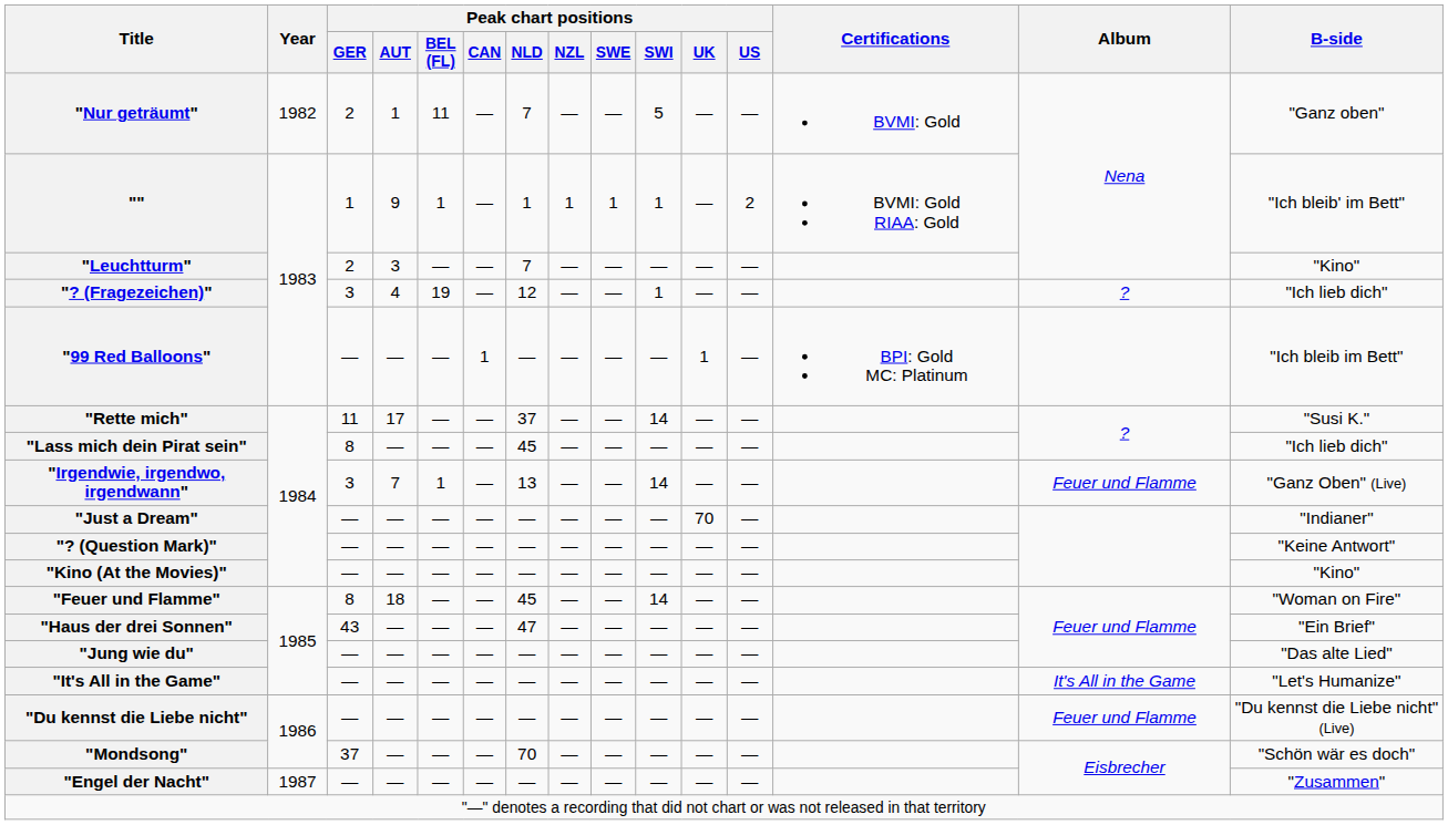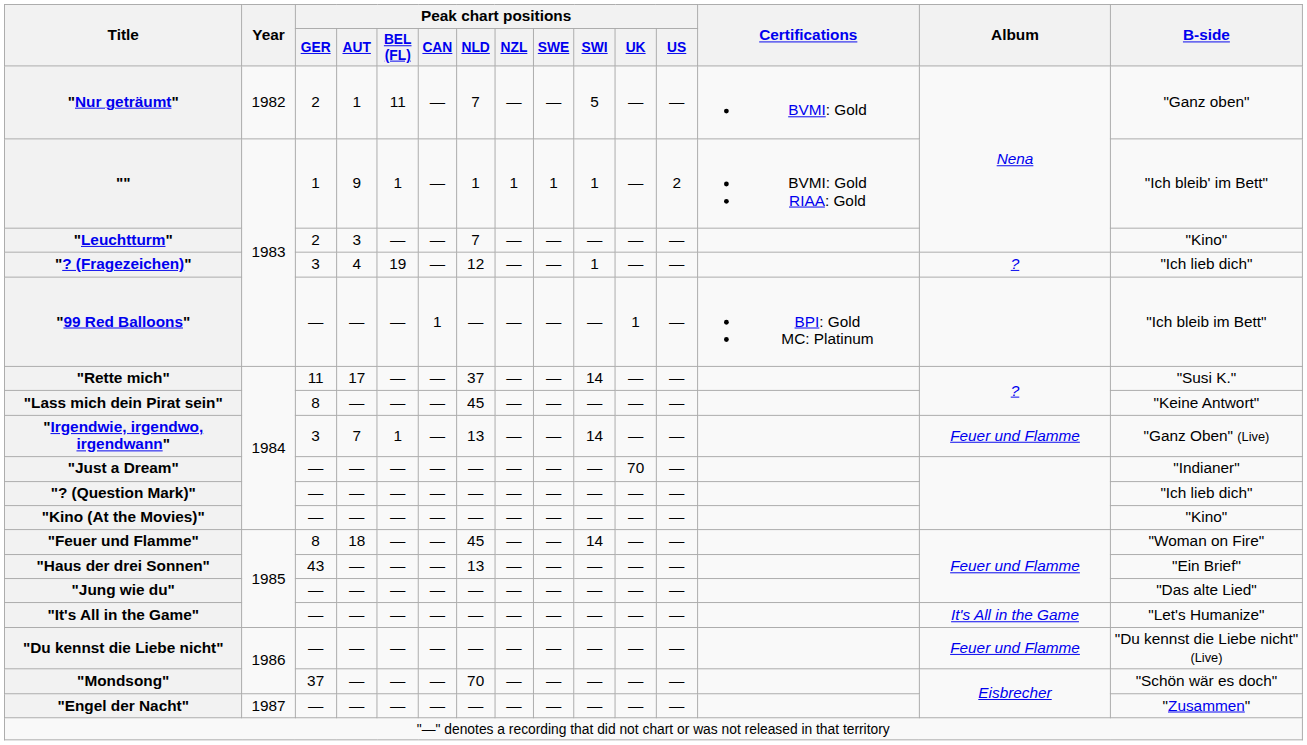 <table class="wikitable plainrowheaders" style="text-align:center;">
 <tr>
 <th scope="col" rowspan="2" style="width:15em;">Title</th>
 <th scope="col" rowspan="2" style="width:3em;">Year</th>
 <th scope="col" colspan="10">Peak chart positions</th>
 <th scope="col" rowspan="2" style="width:14em;"><a href='#'>Certifications</a></th>
 <th scope="col" rowspan="2" style="width:12em;">Album</th>
 <th scope="col" rowspan="2" style="width:12em;"><a href='#'>B-side</a></th>
 </tr>
 <tr>
 <th scope="col" style="width:2.5em;font-size:90%;"><a href='#'>GER</a><br></th>
 <th scope="col" style="width:2.5em;font-size:90%;"><a href='#'>AUT</a><br></th>
 <th scope="col" style="width:2.5em;font-size:90%;"><a href='#'>BEL<br>(FL)</a><br></th>
 <th scope="col" style="width:2.3em;font-size:90%;"><a href='#'>CAN</a><br></th>
 <th scope="col" style="width:2.3em;font-size:90%;"><a href='#'>NLD</a><br></th>
 <th scope="col" style="width:2.3em;font-size:90%;"><a href='#'>NZL</a><br></th>
 <th scope="col" style="width:2.5em;font-size:90%;"><a href='#'>SWE</a><br></th>
 <th scope="col" style="width:2.5em;font-size:90%;"><a href='#'>SWI</a><br></th>
 <th scope="col" style="width:2.5em;font-size:90%;"><a href='#'>UK</a><br></th>
 <th scope="col" style="width:2.5em;font-size:90%;"><a href='#'>US</a><br></th>
 </tr>
 <tr>
 <th scope="row">"<a href='#'>Nur geträumt</a>"</th>
 <td>1982</td>
 <td>2</td>
 <td>1</td>
 <td>11</td>
 <td>—</td>
 <td>7</td>
 <td>—</td>
 <td>—</td>
 <td>5</td>
 <td>—</td>
 <td>—</td>
 <td><br><ul><li><a href='#'>BVMI</a>: Gold</li></ul></td>
 <td rowspan="3"><em><a href='#'>Nena</a></em></td>
 <td>"Ganz oben"</td>
 </tr>
 <tr>
 <th scope="row">""</th>
 <td rowspan="4">1983</td>
 <td>1</td>
 <td>9</td>
 <td>1</td>
 <td>—</td>
 <td>1</td>
 <td>1</td>
 <td>1</td>
 <td>1</td>
 <td>—</td>
 <td>2</td>
 <td><br><ul><li>BVMI: Gold</li><li><a href='#'>RIAA</a>: Gold</li></ul></td>
 <td>"Ich bleib' im Bett"</td>
 </tr>
 <tr>
 <th scope="row">"<a href='#'>Leuchtturm</a>"</th>
 <td>2</td>
 <td>3</td>
 <td>—</td>
 <td>—</td>
 <td>7</td>
 <td>—</td>
 <td>—</td>
 <td>—</td>
 <td>—</td>
 <td>—</td>
 <td></td>
 <td>"Kino"</td>
 </tr>
 <tr>
 <th scope="row">"<a href='#'>? (Fragezeichen)</a>"</th>
 <td>3</td>
 <td>4</td>
 <td>19</td>
 <td>—</td>
 <td>12</td>
 <td>—</td>
 <td>—</td>
 <td>1</td>
 <td>—</td>
 <td>—</td>
 <td></td>
 <td><em><a href='#'>?</a></em></td>
 <td>"Ich lieb dich"</td>
 </tr>
 <tr>
 <th scope="row">"<a href='#'>99 Red Balloons</a>"</th>
 <td>—</td>
 <td>—</td>
 <td>—</td>
 <td>1</td>
 <td>—</td>
 <td>—</td>
 <td>—</td>
 <td>—</td>
 <td>1</td>
 <td>—</td>
 <td><br><ul><li><a href='#'>BPI</a>: Gold</li><li>MC: Platinum</li></ul></td>
 <td></td>
 <td>"Ich bleib im Bett"</td>
 </tr>
 <tr>
 <th scope="row">"Rette mich"</th>
 <td rowspan="6">1984</td>
 <td>11</td>
 <td>17</td>
 <td>—</td>
 <td>—</td>
 <td>37</td>
 <td>—</td>
 <td>—</td>
 <td>14</td>
 <td>—</td>
 <td>—</td>
 <td></td>
 <td rowspan="2"><em><a href='#'>?</a></em></td>
 <td>"Susi K."</td>
 </tr>
 <tr>
 <th scope="row">"Lass mich dein Pirat sein"</th>
 <td>8</td>
 <td>—</td>
 <td>—</td>
 <td>—</td>
 <td>45</td>
 <td>—</td>
 <td>—</td>
 <td>—</td>
 <td>—</td>
 <td>—</td>
 <td></td>
-<td>"Ich lieb dich"</td>
+<td>"Keine Antwort"</td>
 </tr>
 <tr>
 <th scope="row">"<a href='#'>Irgendwie, irgendwo, irgendwann</a>"</th>
 <td>3</td>
 <td>7</td>
 <td>1</td>
 <td>—</td>
 <td>13</td>
 <td>—</td>
 <td>—</td>
 <td>14</td>
 <td>—</td>
 <td>—</td>
 <td></td>
 <td><em><a href='#'>Feuer und Flamme</a></em></td>
 <td>"Ganz Oben" <small>(Live)</small></td>
 </tr>
 <tr>
 <th scope="row">"Just a Dream"</th>
 <td>—</td>
 <td>—</td>
 <td>—</td>
 <td>—</td>
 <td>—</td>
 <td>—</td>
 <td>—</td>
 <td>—</td>
 <td>70</td>
 <td>—</td>
 <td></td>
 <td rowspan="3"></td>
 <td>"Indianer"</td>
 </tr>
 <tr>
 <th scope="row">"? (Question Mark)"</th>
 <td>—</td>
 <td>—</td>
 <td>—</td>
 <td>—</td>
 <td>—</td>
 <td>—</td>
 <td>—</td>
 <td>—</td>
 <td>—</td>
 <td>—</td>
 <td></td>
-<td>"Keine Antwort"</td>
+<td>"Ich lieb dich"</td>
 </tr>
 <tr>
 <th scope="row">"Kino (At the Movies)"</th>
 <td>—</td>
 <td>—</td>
 <td>—</td>
 <td>—</td>
 <td>—</td>
 <td>—</td>
 <td>—</td>
 <td>—</td>
 <td>—</td>
 <td>—</td>
 <td></td>
 <td>"Kino"</td>
 </tr>
 <tr>
 <th scope="row">"Feuer und Flamme"</th>
 <td rowspan="4">1985</td>
 <td>8</td>
 <td>18</td>
 <td>—</td>
 <td>—</td>
 <td>45</td>
 <td>—</td>
 <td>—</td>
 <td>14</td>
 <td>—</td>
 <td>—</td>
 <td></td>
 <td rowspan="3"><em><a href='#'>Feuer und Flamme</a></em></td>
 <td>"Woman on Fire"</td>
 </tr>
 <tr>
 <th scope="row">"Haus der drei Sonnen"</th>
 <td>43</td>
 <td>—</td>
 <td>—</td>
 <td>—</td>
-<td>47</td>
+<td>13</td>
 <td>—</td>
 <td>—</td>
 <td>—</td>
 <td>—</td>
 <td>—</td>
 <td></td>
 <td>"Ein Brief"</td>
 </tr>
 <tr>
 <th scope="row">"Jung wie du"</th>
 <td>—</td>
 <td>—</td>
 <td>—</td>
 <td>—</td>
 <td>—</td>
 <td>—</td>
 <td>—</td>
 <td>—</td>
 <td>—</td>
 <td>—</td>
 <td></td>
 <td>"Das alte Lied"</td>
 </tr>
 <tr>
 <th scope="row">"It's All in the Game"</th>
 <td>—</td>
 <td>—</td>
 <td>—</td>
 <td>—</td>
 <td>—</td>
 <td>—</td>
 <td>—</td>
 <td>—</td>
 <td>—</td>
 <td>—</td>
 <td></td>
 <td><em><a href='#'>It's All in the Game</a></em></td>
 <td>"Let's Humanize"</td>
 </tr>
 <tr>
 <th scope="row">"Du kennst die Liebe nicht"</th>
 <td rowspan="2">1986</td>
 <td>—</td>
 <td>—</td>
 <td>—</td>
 <td>—</td>
 <td>—</td>
 <td>—</td>
 <td>—</td>
 <td>—</td>
 <td>—</td>
 <td>—</td>
 <td></td>
 <td><em><a href='#'>Feuer und Flamme</a></em></td>
 <td>"Du kennst die Liebe nicht" <small>(Live)</small></td>
 </tr>
 <tr>
 <th scope="row">"Mondsong"</th>
 <td>37</td>
 <td>—</td>
 <td>—</td>
 <td>—</td>
 <td>70</td>
 <td>—</td>
 <td>—</td>
 <td>—</td>
 <td>—</td>
 <td>—</td>
 <td></td>
 <td rowspan="2"><em><a href='#'>Eisbrecher</a></em></td>
 <td>"Schön wär es doch"</td>
 </tr>
 <tr>
 <th scope="row">"Engel der Nacht"</th>
 <td>1987</td>
 <td>—</td>
 <td>—</td>
 <td>—</td>
 <td>—</td>
 <td>—</td>
 <td>—</td>
 <td>—</td>
 <td>—</td>
 <td>—</td>
 <td>—</td>
 <td></td>
 <td>"<a href='#'>Zusammen</a>"</td>
 </tr>
 <tr>
 <td colspan="15" style="font-size:90%">"—" denotes a recording that did not chart or was not released in that territory</td>
 </tr>
 </table>
